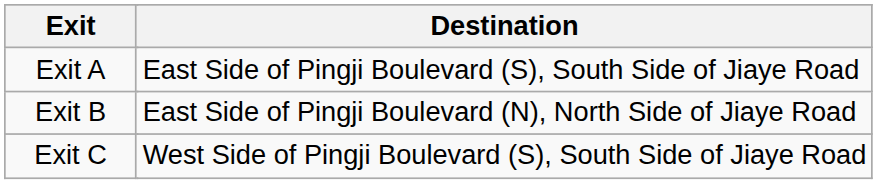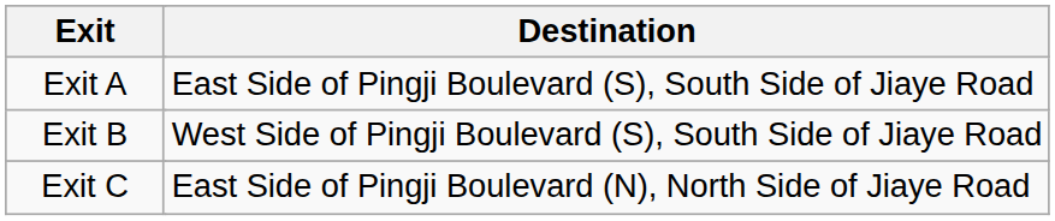 <table class="wikitable">
 <tr>
 <th style="width:70px" colspan="2">Exit</th>
 <th>Destination</th>
 </tr>
 <tr>
 <td align="center" colspan="2">Exit A</td>
 <td>East Side of Pingji Boulevard (S), South Side of Jiaye Road</td>
 </tr>
 <tr>
 <td align="center" colspan="2">Exit B</td>
-<td>East Side of Pingji Boulevard (N), North Side of Jiaye Road</td>
+<td>West Side of Pingji Boulevard (S), South Side of Jiaye Road</td>
 </tr>
 <tr>
 <td align="center" colspan="2">Exit C</td>
-<td>West Side of Pingji Boulevard (S), South Side of Jiaye Road</td>
+<td>East Side of Pingji Boulevard (N), North Side of Jiaye Road</td>
 </tr>
 </table>
